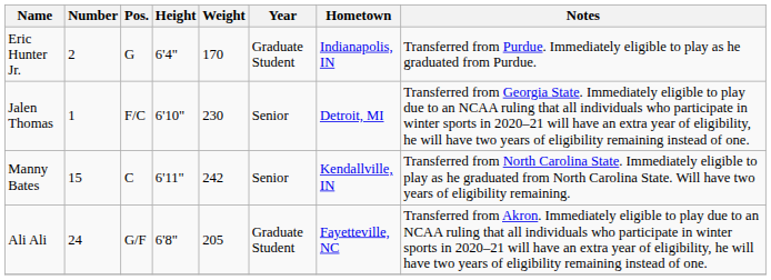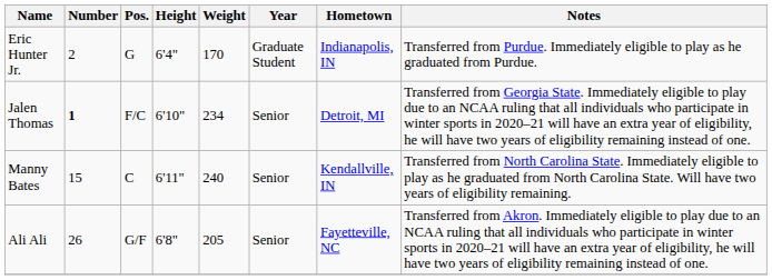 <table class="wikitable sortable" border="1">
 <tr>
 <th>Name</th>
 <th>Number</th>
 <th>Pos.</th>
 <th>Height</th>
 <th>Weight</th>
 <th>Year</th>
 <th>Hometown</th>
 <th class="unsortable">Notes</th>
 </tr>
 <tr>
 <td>Eric Hunter Jr.</td>
 <td>2</td>
 <td>G</td>
 <td>6'4"</td>
 <td>170</td>
 <td>Graduate Student</td>
 <td><a href='#'>Indianapolis, IN</a></td>
 <td>Transferred from <a href='#'>Purdue</a>. Immediately eligible to play as he graduated from Purdue.</td>
 </tr>
 <tr>
 <td>Jalen Thomas</td>
-<td>1</td>
+<td><strong>1</strong></td>
 <td>F/C</td>
 <td>6'10"</td>
-<td>230</td>
+<td>234</td>
 <td>Senior</td>
 <td><a href='#'>Detroit, MI</a></td>
 <td>Transferred from <a href='#'>Georgia State</a>. Immediately eligible to play due to an NCAA ruling that all individuals who participate in winter sports in 2020–21 will have an extra year of eligibility, he will have two years of eligibility remaining instead of one.</td>
 </tr>
 <tr>
 <td>Manny Bates</td>
 <td>15</td>
 <td>C</td>
 <td>6'11"</td>
-<td>242</td>
+<td>240</td>
 <td>Senior</td>
 <td><a href='#'>Kendallville, IN</a></td>
 <td>Transferred from <a href='#'>North Carolina State</a>. Immediately eligible to play as he graduated from North Carolina State. Will have two years of eligibility remaining.</td>
 </tr>
 <tr>
 <td>Ali Ali</td>
-<td>24</td>
+<td>26</td>
 <td>G/F</td>
 <td>6'8"</td>
 <td>205</td>
-<td>Graduate Student</td>
+<td>Senior</td>
 <td><a href='#'>Fayetteville, NC</a></td>
 <td>Transferred from <a href='#'>Akron</a>. Immediately eligible to play due to an NCAA ruling that all individuals who participate in winter sports in 2020–21 will have an extra year of eligibility, he will have two years of eligibility remaining instead of one.</td>
 </tr>
 <tr>
 </tr>
 </table>
